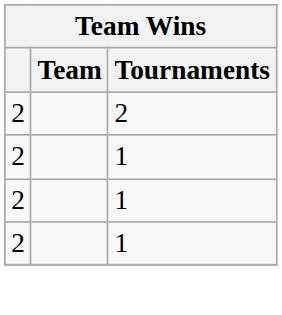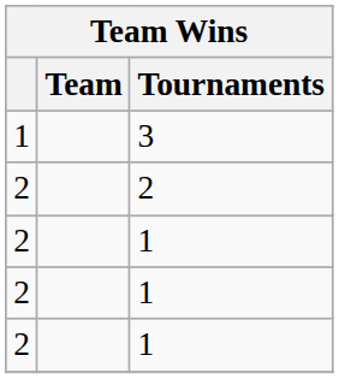 <table class="wikitable">
 <tr>
 <th colspan="3">Team Wins</th>
 </tr>
 <tr>
 <th></th>
 <th>Team</th>
 <th>Tournaments</th>
+</tr>
+<tr>
+<td>1</td>
+<td><br></td>
+<td>3</td>
 </tr>
 <tr>
 <td>2</td>
 <td><br></td>
 <td>2</td>
 </tr>
 <tr>
 <td>2</td>
 <td><br></td>
 <td>1</td>
 </tr>
 <tr>
 <td>2</td>
 <td><br></td>
 <td>1</td>
 </tr>
 <tr>
 <td>2</td>
 <td><br></td>
 <td>1</td>
 </tr>
 <tr>
 </tr>
 </table>
